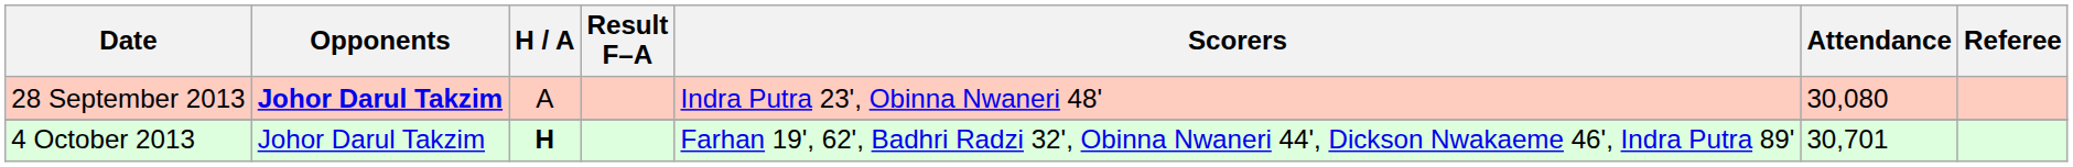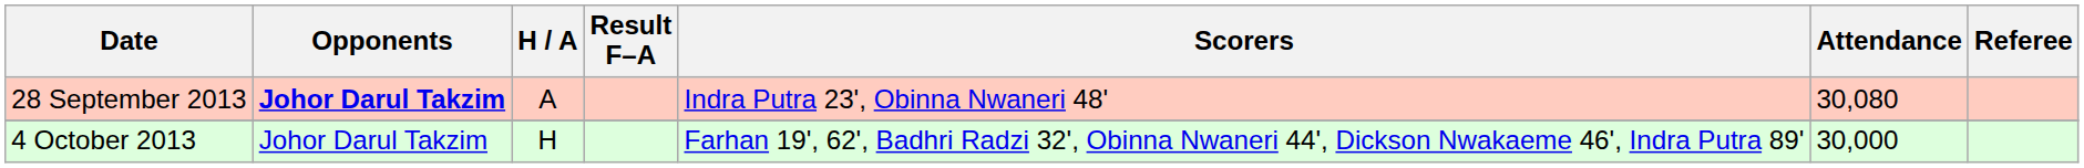 <table class="wikitable" style="text-align:center">
 <tr>
 <th>Date</th>
 <th>Opponents</th>
 <th>H / A</th>
 <th>Result<br>F–A</th>
 <th>Scorers</th>
 <th>Attendance</th>
 <th>Referee</th>
 </tr>
 <tr bgcolor="#FFCCC">
 <td align="left">28 September 2013</td>
 <td align="left"><strong>  <a href='#'>Johor Darul Takzim</a></strong></td>
 <td>A</td>
 <td></td>
 <td align="left"><a href='#'>Indra Putra</a> 23', <a href='#'>Obinna Nwaneri</a> 48'</td>
 <td align="left">30,080</td>
 <td align="left"></td>
 </tr>
 <tr>
 </tr>
 <tr bgcolor="#ddffdd">
 <td align="left">4 October 2013</td>
 <td align="left">  <a href='#'>Johor Darul Takzim</a></td>
-<td><strong>H</strong></td>
+<td>H</td>
 <td></td>
 <td align="left"><a href='#'>Farhan</a> 19', 62', <a href='#'>Badhri Radzi</a> 32', <a href='#'>Obinna Nwaneri</a> 44', <a href='#'>Dickson Nwakaeme</a> 46', <a href='#'>Indra Putra</a> 89'</td>
-<td align="left">30,701</td>
+<td align="left">30,000</td>
 <td align="left"></td>
 </tr>
 </table>
